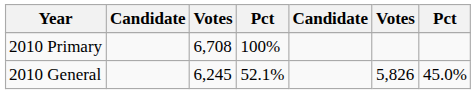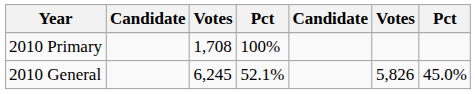 <table class="wikitable" style="margin:0.5em ; font-size:95%">
 <tr>
 <th>Year</th>
 <th>Candidate</th>
 <th>Votes</th>
 <th>Pct</th>
 <th>Candidate</th>
 <th>Votes</th>
 <th>Pct</th>
 </tr>
 <tr>
 </tr>
 <tr>
 <td>2010 Primary</td>
 <td></td>
-<td>6,708</td>
+<td>1,708</td>
 <td>100%</td>
 <td></td>
 <td></td>
 <td></td>
 </tr>
 <tr>
 <td>2010 General</td>
 <td></td>
 <td>6,245</td>
 <td>52.1%</td>
 <td></td>
 <td>5,826</td>
 <td>45.0%</td>
 </tr>
 </table>
